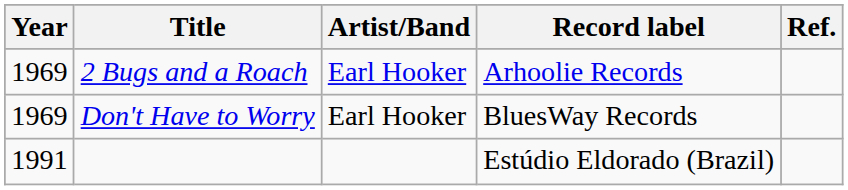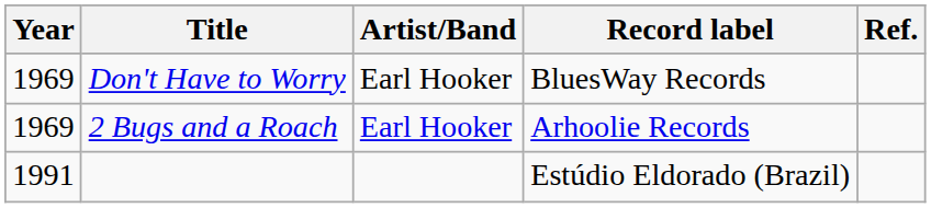 <table class="wikitable sortable">
 <tr>
 <th>Year</th>
 <th>Title</th>
 <th>Artist/Band</th>
 <th>Record label</th>
 <th>Ref.</th>
 </tr>
 <tr>
 <td>1969</td>
-<td><em><a href='#'>2 Bugs and a Roach</a></em></td>
-<td><a href='#'>Earl Hooker</a></td>
-<td><a href='#'>Arhoolie Records</a></td>
+<td><em><a href='#'>Don't Have to Worry</a></em></td>
+<td>Earl Hooker</td>
+<td>BluesWay Records</td>
 <td></td>
 </tr>
 <tr>
 <td>1969</td>
-<td><em><a href='#'>Don't Have to Worry</a></em></td>
-<td>Earl Hooker</td>
-<td>BluesWay Records</td>
+<td><em><a href='#'>2 Bugs and a Roach</a></em></td>
+<td><a href='#'>Earl Hooker</a></td>
+<td><a href='#'>Arhoolie Records</a></td>
 <td></td>
 </tr>
 <tr>
 <td>1991</td>
 <td><em></em></td>
 <td></td>
 <td>Estúdio Eldorado (Brazil)</td>
 <td></td>
 </tr>
 </table>
